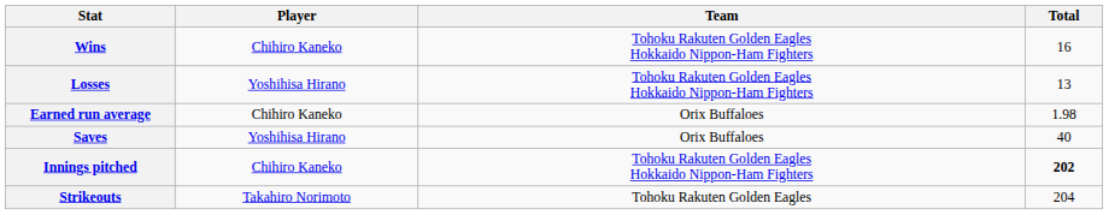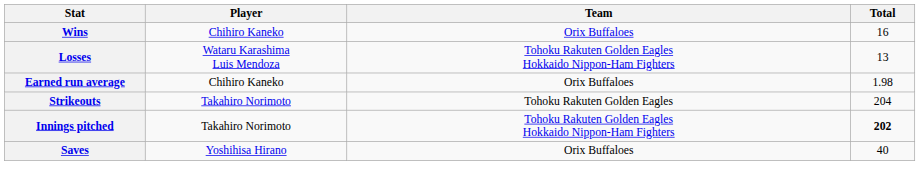 <table class="wikitable" style="text-align:center;">
 <tr>
 <th scope="col" width="7%">Stat</th>
 <th scope="col" width="10%">Player</th>
 <th scope="col" width="25%">Team</th>
 <th scope="col" width="3%">Total</th>
 </tr>
 <tr>
 <th scope="row" style="text-align:center;"><a href='#'>Wins</a></th>
 <td><a href='#'>Chihiro Kaneko</a></td>
-<td><a href='#'>Tohoku Rakuten Golden Eagles</a><br><a href='#'>Hokkaido Nippon-Ham Fighters</a></td>
+<td><a href='#'>Orix Buffaloes</a></td>
 <td>16</td>
 </tr>
 <tr>
 <th scope="row" style="text-align:center;"><a href='#'>Losses</a></th>
-<td><a href='#'>Yoshihisa Hirano</a></td>
+<td><a href='#'>Wataru Karashima</a><br><a href='#'>Luis Mendoza</a></td>
 <td><a href='#'>Tohoku Rakuten Golden Eagles</a><br><a href='#'>Hokkaido Nippon-Ham Fighters</a></td>
 <td>13</td>
 </tr>
 <tr>
 <th scope="row" style="text-align:center;"><a href='#'>Earned run average</a></th>
 <td>Chihiro Kaneko</td>
 <td>Orix Buffaloes</td>
 <td>1.98</td>
 </tr>
 <tr>
+<th scope="row" style="text-align:center;"><a href='#'>Strikeouts</a></th>
+<td><a href='#'>Takahiro Norimoto</a></td>
+<td>Tohoku Rakuten Golden Eagles</td>
+<td>204</td>
+</tr>
+<tr>
+<th scope="row" style="text-align:center;"><a href='#'>Innings pitched</a></th>
+<td>Takahiro Norimoto</td>
+<td><a href='#'>Tohoku Rakuten Golden Eagles</a><br><a href='#'>Hokkaido Nippon-Ham Fighters</a></td>
+<td><strong>202</strong></td>
+</tr>
+<tr>
 <th scope="row" style="text-align:center;"><a href='#'>Saves</a></th>
 <td><a href='#'>Yoshihisa Hirano</a></td>
 <td>Orix Buffaloes</td>
 <td>40</td>
 </tr>
-<tr>
-<th scope="row" style="text-align:center;"><a href='#'>Innings pitched</a></th>
-<td><a href='#'>Chihiro Kaneko</a></td>
-<td><a href='#'>Tohoku Rakuten Golden Eagles</a><br><a href='#'>Hokkaido Nippon-Ham Fighters</a></td>
-<td><strong>202</strong></td>
-</tr>
-<tr>
-<th scope="row" style="text-align:center;"><a href='#'>Strikeouts</a></th>
-<td><a href='#'>Takahiro Norimoto</a></td>
-<td>Tohoku Rakuten Golden Eagles</td>
-<td>204</td>
-</tr>
 </table>
